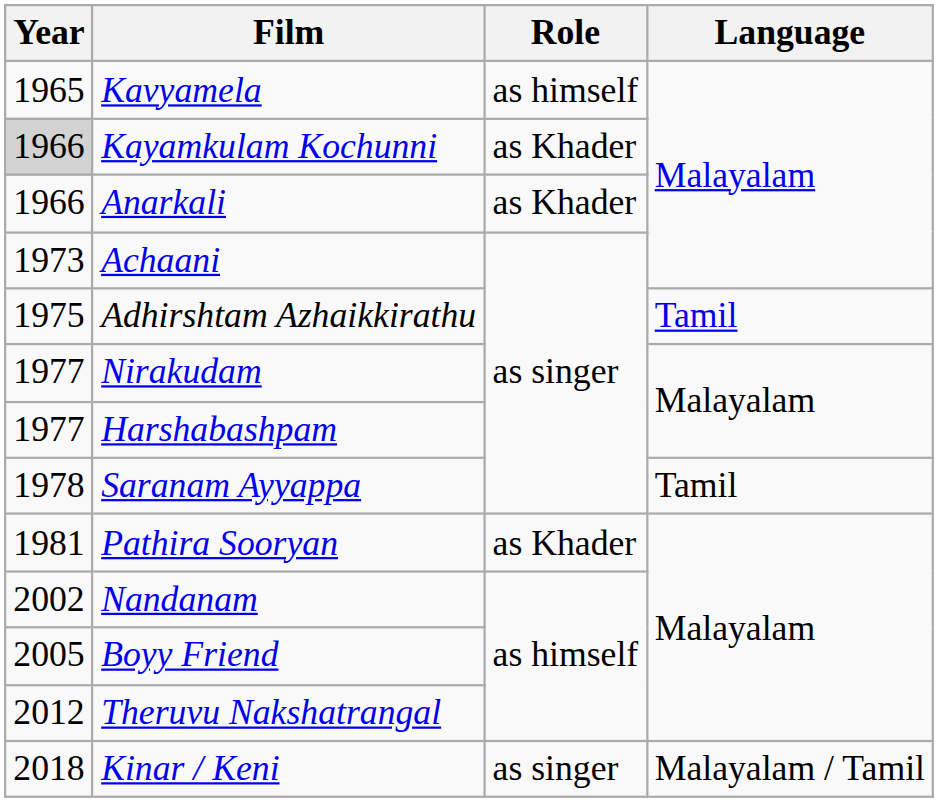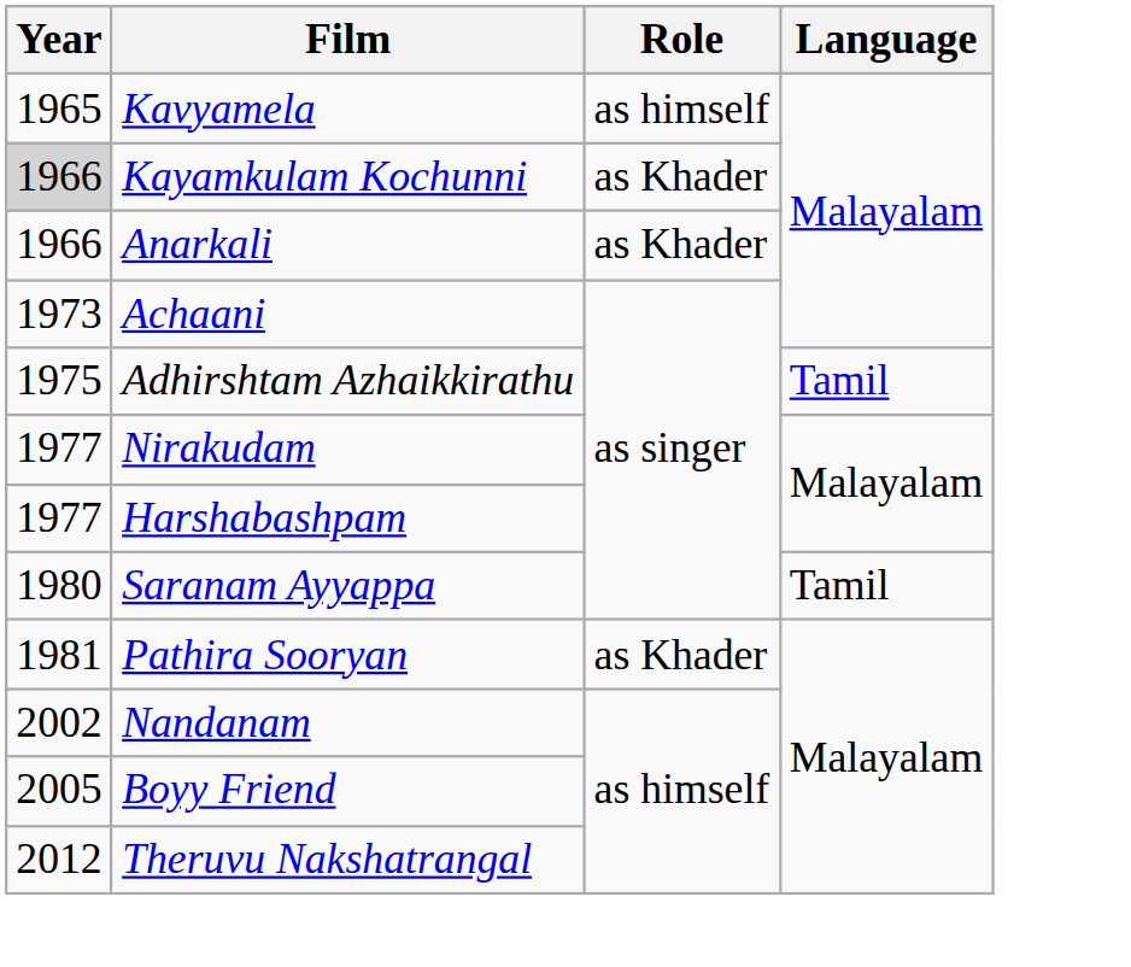 <table class="wikitable">
 <tr>
 <th>Year</th>
 <th>Film</th>
 <th>Role</th>
 <th>Language</th>
 </tr>
 <tr>
 <td>1965</td>
 <td><em><a href='#'>Kavyamela</a></em></td>
 <td>as himself</td>
 <td rowspan=4><a href='#'>Malayalam</a></td>
 </tr>
 <tr>
 <td style="background: lightgrey;">1966</td>
 <td><em><a href='#'>Kayamkulam Kochunni</a></em></td>
 <td>as Khader</td>
 </tr>
 <tr>
 <td>1966</td>
 <td><em><a href='#'>Anarkali</a></em></td>
 <td>as Khader</td>
 </tr>
 <tr>
 <td>1973</td>
 <td><em><a href='#'>Achaani</a></em></td>
 <td rowspan="5">as singer</td>
 </tr>
 <tr>
 <td>1975</td>
 <td><em>Adhirshtam Azhaikkirathu</em></td>
 <td><a href='#'>Tamil</a></td>
 </tr>
 <tr>
 <td>1977</td>
 <td><em><a href='#'>Nirakudam</a></em></td>
 <td rowspan="2">Malayalam</td>
 </tr>
 <tr>
 <td>1977</td>
 <td><em><a href='#'>Harshabashpam</a></em></td>
 </tr>
 <tr>
-<td>1978</td>
+<td>1980</td>
 <td><em><a href='#'>Saranam Ayyappa</a></em></td>
 <td>Tamil</td>
 </tr>
 <tr>
 <td>1981</td>
 <td><em><a href='#'>Pathira Sooryan</a></em></td>
 <td>as Khader</td>
 <td rowspan=4>Malayalam</td>
 </tr>
 <tr>
 <td>2002</td>
 <td><em><a href='#'>Nandanam</a></em></td>
 <td rowspan="3">as himself</td>
 </tr>
 <tr>
 <td>2005</td>
 <td><em><a href='#'>Boyy Friend</a></em></td>
 </tr>
 <tr>
 <td>2012</td>
 <td><em><a href='#'>Theruvu Nakshatrangal</a></em></td>
 </tr>
-<tr>
-<td>2018</td>
-<td><em><a href='#'>Kinar / Keni</a></em></td>
-<td>as singer</td>
-<td>Malayalam / Tamil</td>
-</tr>
 </table>
